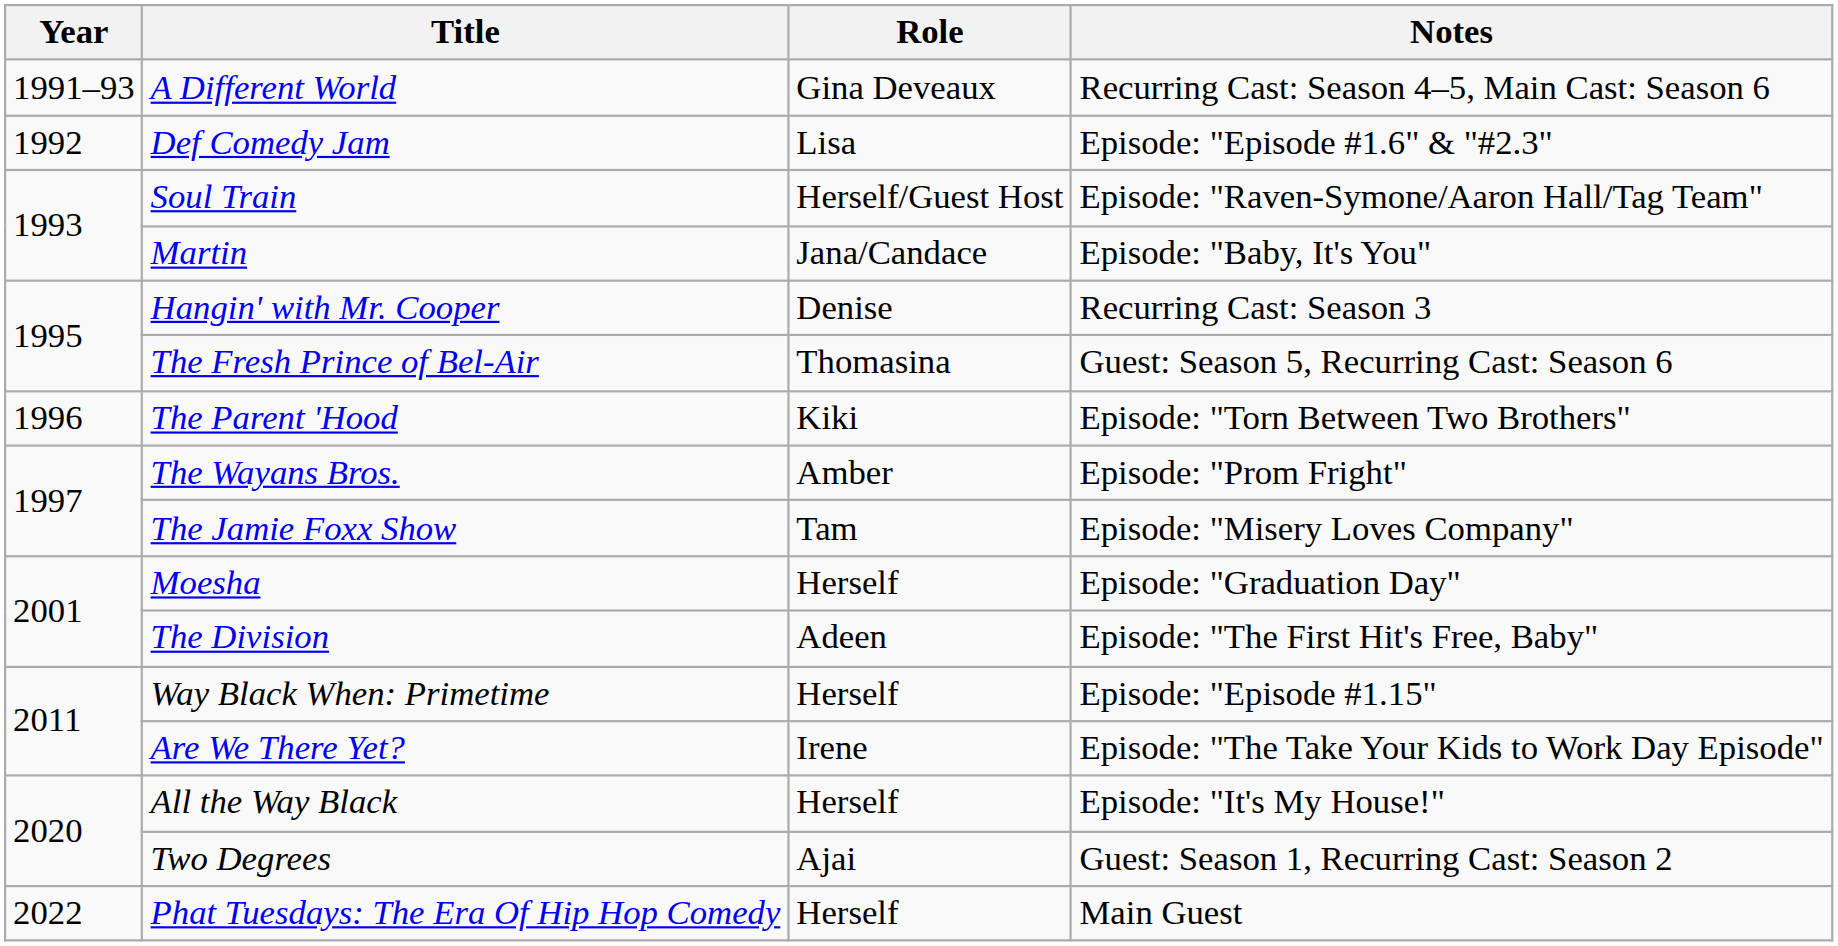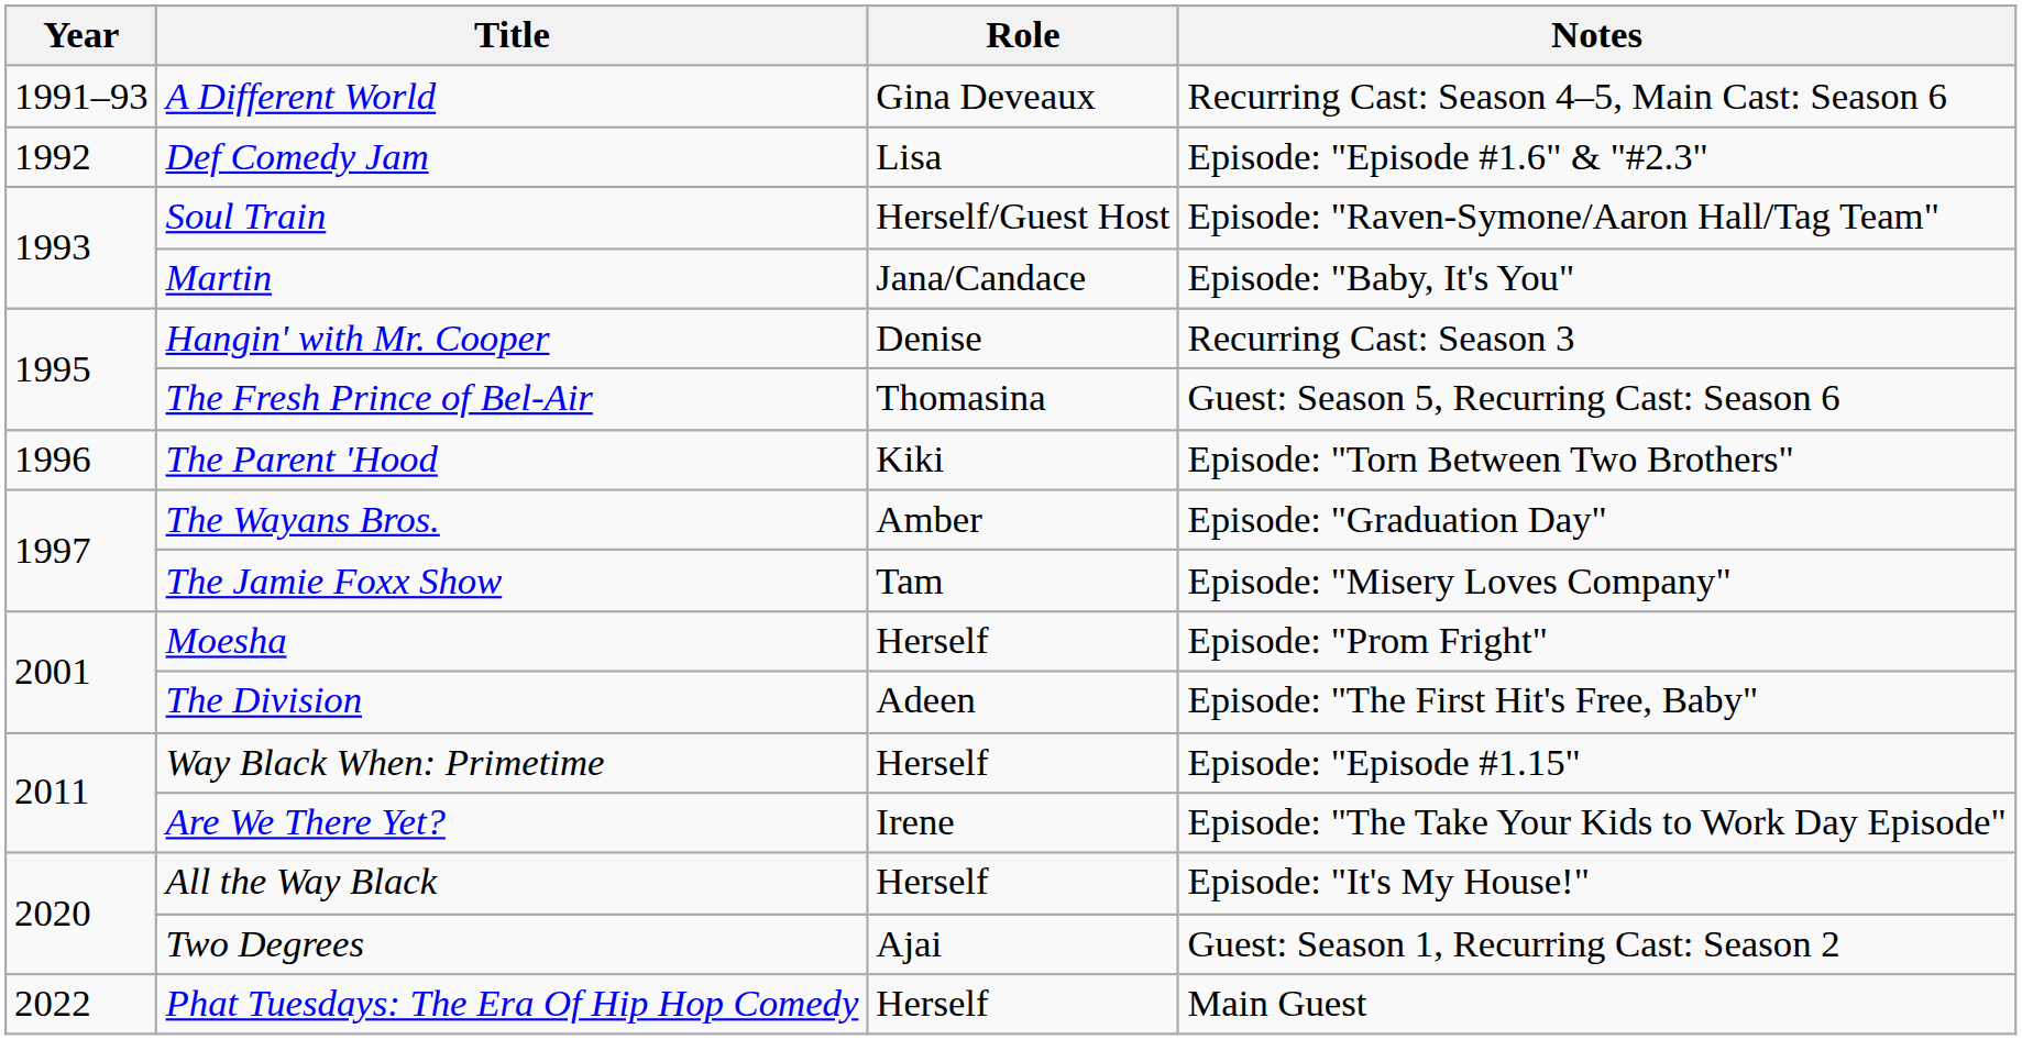 <table class="wikitable plainrowheaders sortable" style="margin-right: 0;">
 <tr>
 <th>Year</th>
 <th>Title</th>
 <th>Role</th>
 <th>Notes</th>
 </tr>
 <tr>
 <td>1991–93</td>
 <td><em><a href='#'>A Different World</a></em></td>
 <td>Gina Deveaux</td>
 <td>Recurring Cast: Season 4–5, Main Cast: Season 6</td>
 </tr>
 <tr>
 <td>1992</td>
 <td><em><a href='#'>Def Comedy Jam</a></em></td>
 <td>Lisa</td>
 <td>Episode: "Episode #1.6" & "#2.3"</td>
 </tr>
 <tr>
 <td rowspan=2>1993</td>
 <td><em><a href='#'>Soul Train</a></em></td>
 <td>Herself/Guest Host</td>
 <td>Episode: "Raven-Symone/Aaron Hall/Tag Team"</td>
 </tr>
 <tr>
 <td><em><a href='#'>Martin</a></em></td>
 <td>Jana/Candace</td>
 <td>Episode: "Baby, It's You"</td>
 </tr>
 <tr>
 <td rowspan=2>1995</td>
 <td><em><a href='#'>Hangin' with Mr. Cooper</a></em></td>
 <td>Denise</td>
 <td>Recurring Cast: Season 3</td>
 </tr>
 <tr>
 <td><em><a href='#'>The Fresh Prince of Bel-Air</a></em></td>
 <td>Thomasina</td>
 <td>Guest: Season 5, Recurring Cast: Season 6</td>
 </tr>
 <tr>
 <td>1996</td>
 <td><em><a href='#'>The Parent 'Hood</a></em></td>
 <td>Kiki</td>
 <td>Episode: "Torn Between Two Brothers"</td>
 </tr>
 <tr>
 <td rowspan=2>1997</td>
 <td><em><a href='#'>The Wayans Bros.</a></em></td>
 <td>Amber</td>
-<td>Episode: "Prom Fright"</td>
+<td>Episode: "Graduation Day"</td>
 </tr>
 <tr>
 <td><em><a href='#'>The Jamie Foxx Show</a></em></td>
 <td>Tam</td>
 <td>Episode: "Misery Loves Company"</td>
 </tr>
 <tr>
 <td rowspan=2>2001</td>
 <td><em><a href='#'>Moesha</a></em></td>
 <td>Herself</td>
-<td>Episode: "Graduation Day"</td>
+<td>Episode: "Prom Fright"</td>
 </tr>
 <tr>
 <td><em><a href='#'>The Division</a></em></td>
 <td>Adeen</td>
 <td>Episode: "The First Hit's Free, Baby"</td>
 </tr>
 <tr>
 <td rowspan=2>2011</td>
 <td><em>Way Black When: Primetime</em></td>
 <td>Herself</td>
 <td>Episode: "Episode #1.15"</td>
 </tr>
 <tr>
 <td><em><a href='#'>Are We There Yet?</a></em></td>
 <td>Irene</td>
 <td>Episode: "The Take Your Kids to Work Day Episode"</td>
 </tr>
 <tr>
 <td rowspan=2>2020</td>
 <td><em>All the Way Black</em></td>
 <td>Herself</td>
 <td>Episode: "It's My House!"</td>
 </tr>
 <tr>
 <td><em>Two Degrees</em></td>
 <td>Ajai</td>
 <td>Guest: Season 1, Recurring Cast: Season 2</td>
 </tr>
 <tr>
 <td>2022</td>
 <td><em><a href='#'>Phat Tuesdays: The Era Of Hip Hop Comedy</a></em></td>
 <td>Herself</td>
 <td>Main Guest</td>
 </tr>
 </table>
